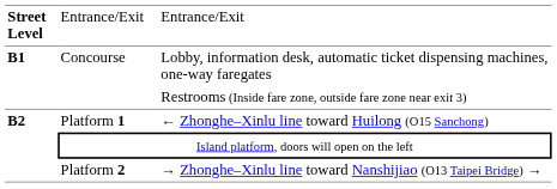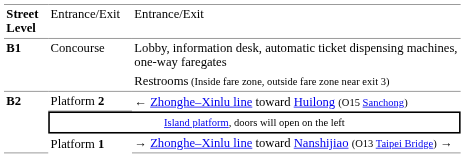 <table table border=0 cellspacing=0 cellpadding=3>
 <tr>
 <td style="border-bottom:solid 1px gray;border-top:solid 1px gray;" width=50 valign=top><strong>Street Level</strong></td>
 <td style="border-top:solid 1px gray;border-bottom:solid 1px gray;" width=100 valign=top>Entrance/Exit</td>
 <td style="border-top:solid 1px gray;border-bottom:solid 1px gray;" width=410 valign=top>Entrance/Exit</td>
 </tr>
 <tr>
 <td style="border-bottom:solid 1px gray;" rowspan=2 valign=top><strong>B1</strong></td>
 <td style="border-bottom:solid 1px gray;" rowspan=2 valign=top>Concourse</td>
 <td width=390>Lobby, information desk, automatic ticket dispensing machines, one-way faregates</td>
 </tr>
 <tr>
 <td style="border-bottom:solid 1px gray;">Restrooms<small> (Inside fare zone, outside fare zone near exit 3)</small></td>
 </tr>
 <tr>
 <td style="border-bottom:solid 1px gray;" rowspan=3 valign=top><strong>B2</strong></td>
-<td>Platform <span><strong>1</strong></span></td>
+<td style="border-bottom:solid 1px gray;">Platform <span><strong>2</strong></span></td>
 <td>←  <a href='#'>Zhonghe–Xinlu line</a> toward <a href='#'>Huilong</a> <small>(O15 <a href='#'>Sanchong</a>)</small></td>
 </tr>
 <tr>
 <td style="border-top:solid 2px black;border-right:solid 2px black;border-left:solid 2px black;border-bottom:solid 2px black;text-align:center;" colspan=2><small><a href='#'>Island platform</a>, doors will open on the left</small></td>
 </tr>
 <tr>
-<td style="border-bottom:solid 1px gray;">Platform <span><strong>2</strong></span></td>
+<td>Platform <span><strong>1</strong></span></td>
 <td style="border-bottom:solid 1px gray;"><span>→</span>  <a href='#'>Zhonghe–Xinlu line</a> toward <a href='#'>Nanshijiao</a> <small>(O13 <a href='#'>Taipei Bridge</a>)</small> →</td>
 </tr>
 </table>
